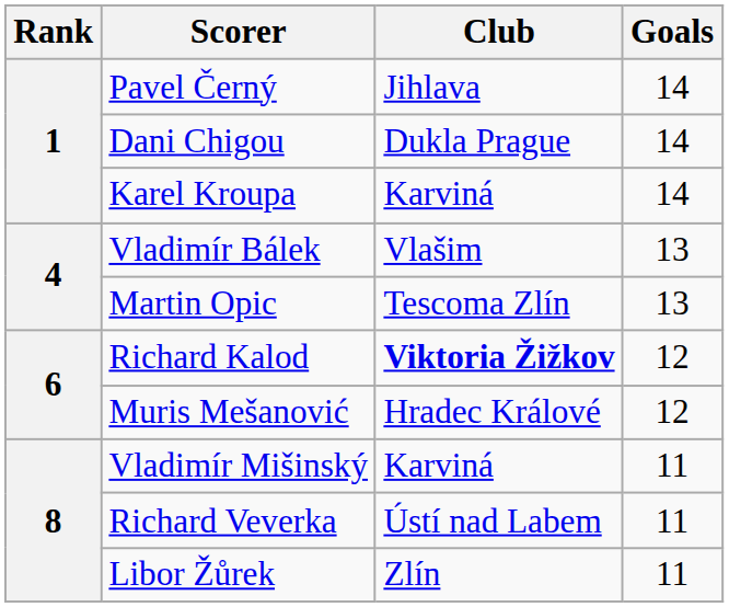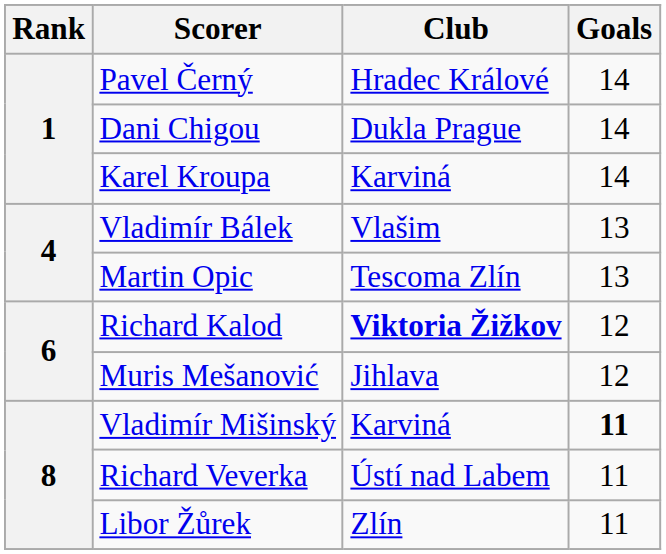 <table class="wikitable" style="text-align:center">
 <tr>
 <th>Rank</th>
 <th>Scorer</th>
 <th>Club</th>
 <th>Goals</th>
 </tr>
 <tr>
 <th rowspan="3">1</th>
 <td align="left"> <a href='#'>Pavel Černý</a></td>
-<td align="left"><a href='#'>Jihlava</a></td>
+<td align="left"><a href='#'>Hradec Králové</a></td>
 <td>14</td>
 </tr>
 <tr>
 <td align="left"> <a href='#'>Dani Chigou</a></td>
 <td align="left"><a href='#'>Dukla Prague</a></td>
 <td>14</td>
 </tr>
 <tr>
 <td align="left"> <a href='#'>Karel Kroupa</a></td>
 <td align="left"><a href='#'>Karviná</a></td>
 <td>14</td>
 </tr>
 <tr>
 <th rowspan="2">4</th>
 <td align="left"> <a href='#'>Vladimír Bálek</a></td>
 <td align="left"><a href='#'>Vlašim</a></td>
 <td>13</td>
 </tr>
 <tr>
 <td align="left"> <a href='#'>Martin Opic</a></td>
 <td align="left"><a href='#'>Tescoma Zlín</a></td>
 <td>13</td>
 </tr>
 <tr>
 <th rowspan="2">6</th>
 <td align="left"> <a href='#'>Richard Kalod</a></td>
 <td align="left"><strong><a href='#'>Viktoria Žižkov</a></strong></td>
 <td>12</td>
 </tr>
 <tr>
 <td align="left"> <a href='#'>Muris Mešanović</a></td>
-<td align="left"><a href='#'>Hradec Králové</a></td>
+<td align="left"><a href='#'>Jihlava</a></td>
 <td>12</td>
 </tr>
 <tr>
 <th rowspan="3">8</th>
 <td align="left"> <a href='#'>Vladimír Mišinský</a></td>
 <td align="left"><a href='#'>Karviná</a></td>
-<td>11</td>
+<td><strong>11</strong></td>
 </tr>
 <tr>
 <td align="left"> <a href='#'>Richard Veverka</a></td>
 <td align="left"><a href='#'>Ústí nad Labem</a></td>
 <td>11</td>
 </tr>
 <tr>
 <td align="left"> <a href='#'>Libor Žůrek</a></td>
 <td align="left"><a href='#'>Zlín</a></td>
 <td>11</td>
 </tr>
 </table>
